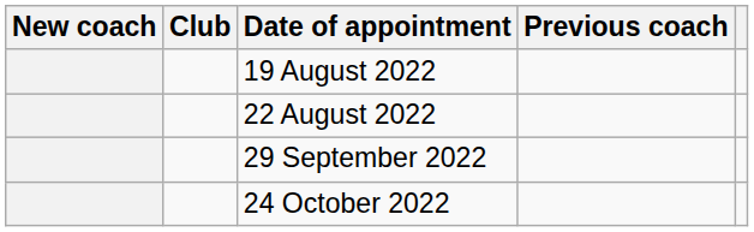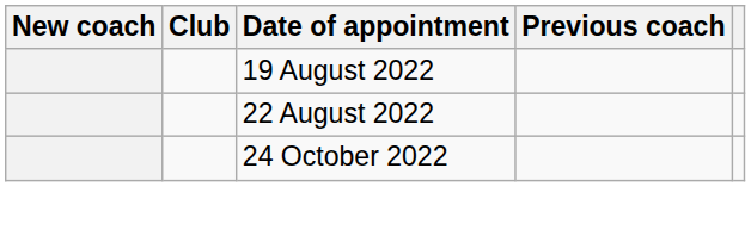 <table class="wikitable plainrowheaders">
 <tr>
 <th>New coach</th>
 <th>Club</th>
 <th>Date of appointment</th>
 <th>Previous coach</th>
 <th></th>
 </tr>
 <tr>
 <th scope=row></th>
 <td></td>
 <td>19 August 2022</td>
 <td></td>
 <td align=center></td>
 </tr>
 <tr>
 <th scope=row></th>
 <td></td>
 <td>22 August 2022</td>
 <td></td>
 <td align=center></td>
 </tr>
 <tr>
 <th scope=row></th>
 <td></td>
-<td>29 September 2022</td>
-<td></td>
-<td align=center></td>
-</tr>
-<tr>
-<th scope=row></th>
-<td></td>
 <td>24 October 2022</td>
 <td></td>
 <td align=center></td>
 </tr>
 </table>
